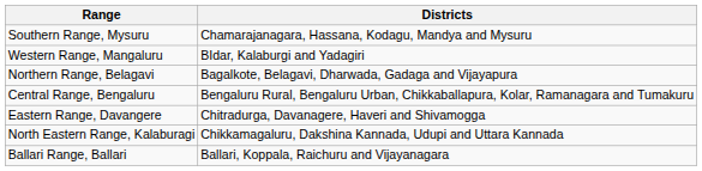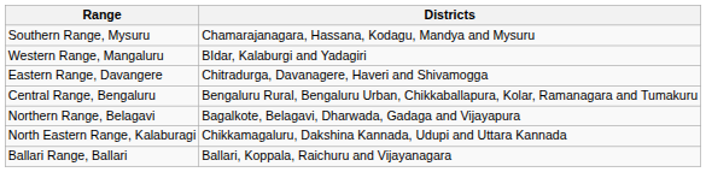 <table class="wikitable">
 <tr>
 <th>Range</th>
 <th>Districts</th>
 </tr>
 <tr>
 <td>Southern Range, Mysuru</td>
 <td>Chamarajanagara, Hassana, Kodagu, Mandya and Mysuru</td>
 </tr>
 <tr>
 <td>Western Range, Mangaluru</td>
 <td>BIdar, Kalaburgi and Yadagiri</td>
 </tr>
 <tr>
-<td>Northern Range, Belagavi</td>
-<td>Bagalkote, Belagavi, Dharwada, Gadaga and Vijayapura</td>
+<td>Eastern Range, Davangere</td>
+<td>Chitradurga, Davanagere, Haveri and Shivamogga</td>
 </tr>
 <tr>
 <td>Central Range, Bengaluru</td>
 <td>Bengaluru Rural, Bengaluru Urban, Chikkaballapura, Kolar, Ramanagara and Tumakuru</td>
 </tr>
 <tr>
-<td>Eastern Range, Davangere</td>
-<td>Chitradurga, Davanagere, Haveri and Shivamogga</td>
+<td>Northern Range, Belagavi</td>
+<td>Bagalkote, Belagavi, Dharwada, Gadaga and Vijayapura</td>
 </tr>
 <tr>
 <td>North Eastern Range, Kalaburagi</td>
 <td>Chikkamagaluru, Dakshina Kannada, Udupi and Uttara Kannada</td>
 </tr>
 <tr>
 <td>Ballari Range, Ballari</td>
 <td>Ballari, Koppala, Raichuru and Vijayanagara</td>
 </tr>
 </table>
